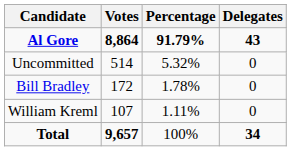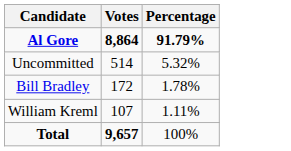 <table class="wikitable" style="text-align:center;">
 <tr>
 <th>Candidate</th>
 <th>Votes</th>
 <th>Percentage</th>
-<th>Delegates</th>
 </tr>
 <tr>
 <td><strong><a href='#'>Al Gore</a></strong></td>
 <td><strong>8,864</strong></td>
 <td><strong>91.79%</strong></td>
-<td><strong>43</strong></td>
 </tr>
 <tr>
 <td>Uncommitted</td>
 <td>514</td>
 <td>5.32%</td>
-<td>0</td>
 </tr>
 <tr>
 <td><a href='#'>Bill Bradley</a></td>
 <td>172</td>
 <td>1.78%</td>
-<td>0</td>
 </tr>
 <tr>
 <td>William Kreml</td>
 <td>107</td>
 <td>1.11%</td>
-<td>0</td>
 </tr>
 <tr>
 <td><strong>Total</strong></td>
 <td><strong>9,657</strong></td>
 <td>100%</td>
-<td><strong>34</strong></td>
 </tr>
 </table>
